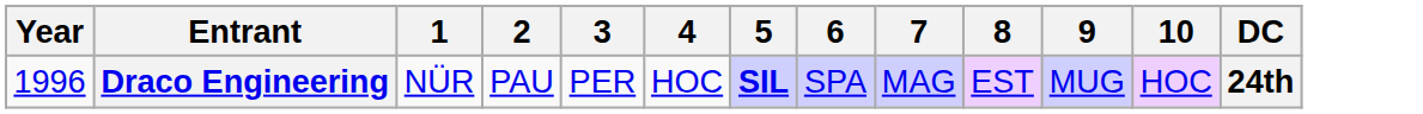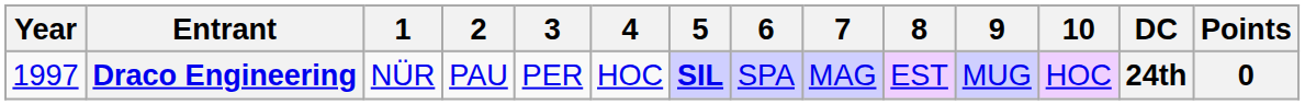 <table class="wikitable" style="text-align:center; font-size:85%">
 <tr>
 <th>Year</th>
 <th>Entrant</th>
 <th>1</th>
 <th>2</th>
 <th>3</th>
 <th>4</th>
 <th>5</th>
 <th>6</th>
 <th>7</th>
 <th>8</th>
 <th>9</th>
 <th>10</th>
 <th>DC</th>
+<th>Points</th>
 </tr>
 <tr>
-<td><a href='#'>1996</a></td>
+<td><a href='#'>1997</a></td>
 <th nowrap><a href='#'>Draco Engineering</a></th>
 <td><a href='#'>NÜR</a></td>
 <td><a href='#'>PAU</a></td>
 <td><a href='#'>PER</a></td>
 <td><a href='#'>HOC</a></td>
 <td style="background:#CFCFFF;"><strong><a href='#'>SIL</a><br></strong></td>
 <td style="background:#CFCFFF;"><a href='#'>SPA</a><br></td>
 <td style="background:#CFCFFF;"><a href='#'>MAG</a><br></td>
 <td style="background:#EFCFFF;"><a href='#'>EST</a><br></td>
 <td style="background:#CFCFFF;"><a href='#'>MUG</a><br></td>
 <td style="background:#EFCFFF;"><a href='#'>HOC</a><br></td>
 <th>24th</th>
+<th>0</th>
 </tr>
 </table>
